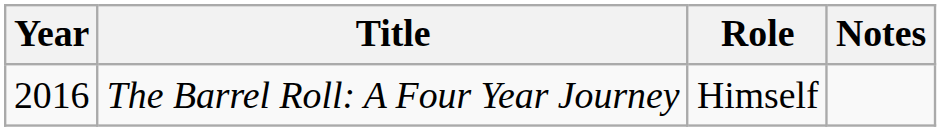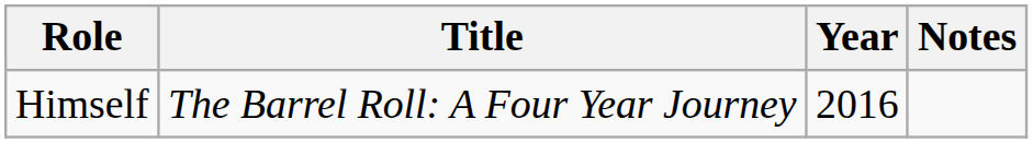 <table class="wikitable">
 <tr>
+<th>Role</th>
+<th>Title</th>
 <th>Year</th>
-<th>Title</th>
-<th>Role</th>
 <th>Notes</th>
 </tr>
 <tr>
+<td>Himself</td>
+<td><em>The Barrel Roll: A Four Year Journey</em></td>
 <td>2016</td>
-<td><em>The Barrel Roll: A Four Year Journey</em></td>
-<td>Himself</td>
 <td></td>
 </tr>
 </table>
